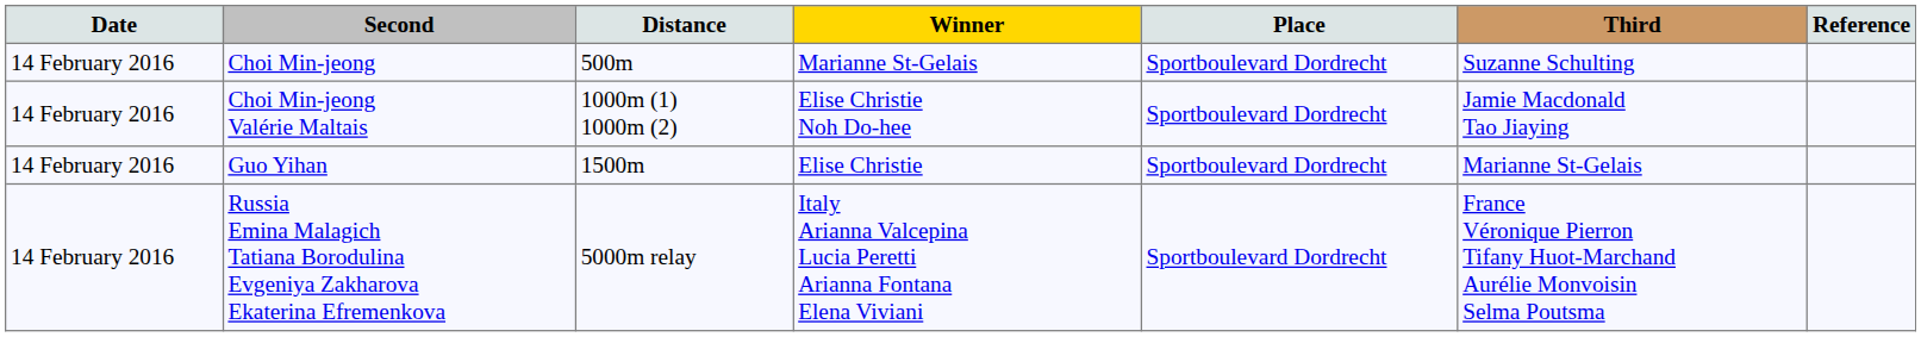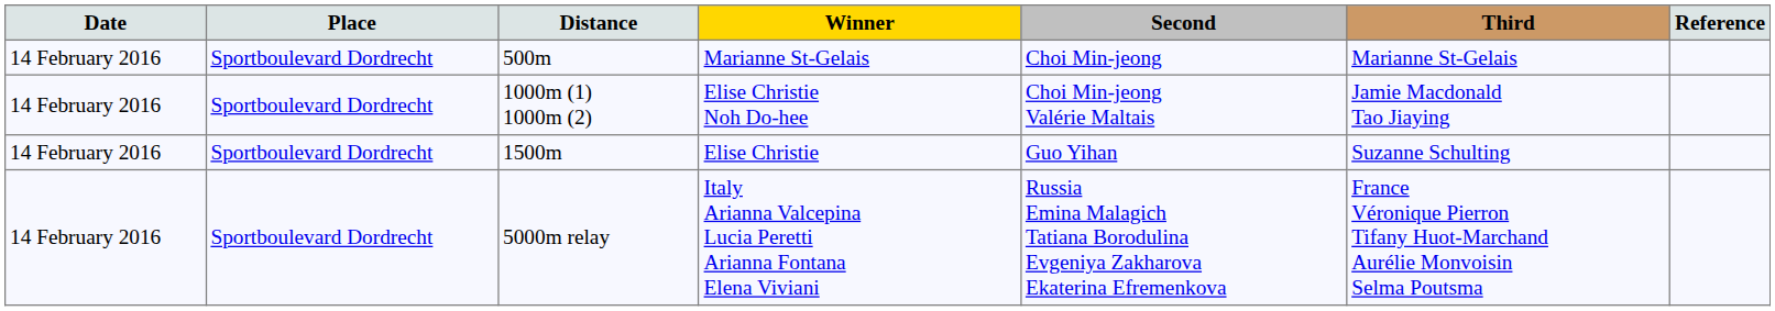 <table cellpadding="3" cellspacing="0" border="1" style="background:#f7f8ff; font-size:95%; border:gray solid 1px; border-collapse:collapse;">
 <tr style="background:#ccc; text-align:center;">
 <td style="background:#dce5e5; width:150px;"><strong>Date</strong></td>
-<td style="background:silver; width:250px;"><strong>Second</strong></td>
+<td style="background:#dce5e5; width:220px;"><strong>Place</strong></td>
 <td style="background:#dce5e5; width:150px;"><strong>Distance</strong></td>
 <td style="background:gold; width:250px;"><strong>Winner</strong></td>
-<td style="background:#dce5e5; width:220px;"><strong>Place</strong></td>
+<td style="background:silver; width:250px;"><strong>Second</strong></td>
 <td style="background:#c96; width:250px;"><strong>Third</strong></td>
 <td style="background:#dce5e5; width:30px;"><strong>Reference</strong></td>
 </tr>
 <tr style="text-align:left;">
 <td>14 February 2016</td>
-<td> <a href='#'>Choi Min-jeong</a></td>
+<td><a href='#'>Sportboulevard Dordrecht</a></td>
 <td>500m</td>
 <td> <a href='#'>Marianne St-Gelais</a></td>
+<td> <a href='#'>Choi Min-jeong</a></td>
+<td> <a href='#'>Marianne St-Gelais</a></td>
+<td></td>
+</tr>
+<tr style="text-align:left;">
+<td>14 February 2016</td>
 <td><a href='#'>Sportboulevard Dordrecht</a></td>
+<td>1000m (1) <br> 1000m (2)</td>
+<td> <a href='#'>Elise Christie</a><br>  <a href='#'>Noh Do-hee</a></td>
+<td>  <a href='#'>Choi Min-jeong</a><br>    <a href='#'>Valérie Maltais</a></td>
+<td> <a href='#'>Jamie Macdonald</a><br>  <a href='#'>Tao Jiaying</a></td>
+<td></td>
+</tr>
+<tr style="text-align:left;">
+<td>14 February 2016</td>
+<td><a href='#'>Sportboulevard Dordrecht</a></td>
+<td>1500m</td>
+<td> <a href='#'>Elise Christie</a></td>
+<td> <a href='#'>Guo Yihan</a></td>
 <td> <a href='#'>Suzanne Schulting</a></td>
 <td></td>
 </tr>
 <tr style="text-align:left;">
 <td>14 February 2016</td>
-<td>  <a href='#'>Choi Min-jeong</a><br>    <a href='#'>Valérie Maltais</a></td>
-<td>1000m (1) <br> 1000m (2)</td>
-<td> <a href='#'>Elise Christie</a><br>  <a href='#'>Noh Do-hee</a></td>
 <td><a href='#'>Sportboulevard Dordrecht</a></td>
-<td> <a href='#'>Jamie Macdonald</a><br>  <a href='#'>Tao Jiaying</a></td>
-<td></td>
-</tr>
-<tr style="text-align:left;">
-<td>14 February 2016</td>
-<td> <a href='#'>Guo Yihan</a></td>
-<td>1500m</td>
-<td> <a href='#'>Elise Christie</a></td>
-<td><a href='#'>Sportboulevard Dordrecht</a></td>
-<td> <a href='#'>Marianne St-Gelais</a></td>
-<td></td>
-</tr>
-<tr style="text-align:left;">
-<td>14 February 2016</td>
-<td> <a href='#'>Russia</a><br><a href='#'>Emina Malagich</a><br><a href='#'>Tatiana Borodulina</a><br><a href='#'>Evgeniya Zakharova</a><br><a href='#'>Ekaterina Efremenkova</a></td>
 <td>5000m relay</td>
 <td> <a href='#'>Italy</a><br><a href='#'>Arianna Valcepina</a><br><a href='#'>Lucia Peretti</a><br><a href='#'>Arianna Fontana</a><br><a href='#'>Elena Viviani</a></td>
-<td><a href='#'>Sportboulevard Dordrecht</a></td>
+<td> <a href='#'>Russia</a><br><a href='#'>Emina Malagich</a><br><a href='#'>Tatiana Borodulina</a><br><a href='#'>Evgeniya Zakharova</a><br><a href='#'>Ekaterina Efremenkova</a></td>
 <td> <a href='#'>France</a><br><a href='#'>Véronique Pierron</a><br><a href='#'>Tifany Huot-Marchand</a><br><a href='#'>Aurélie Monvoisin</a><br><a href='#'>Selma Poutsma</a></td>
 <td></td>
 </tr>
 </table>
